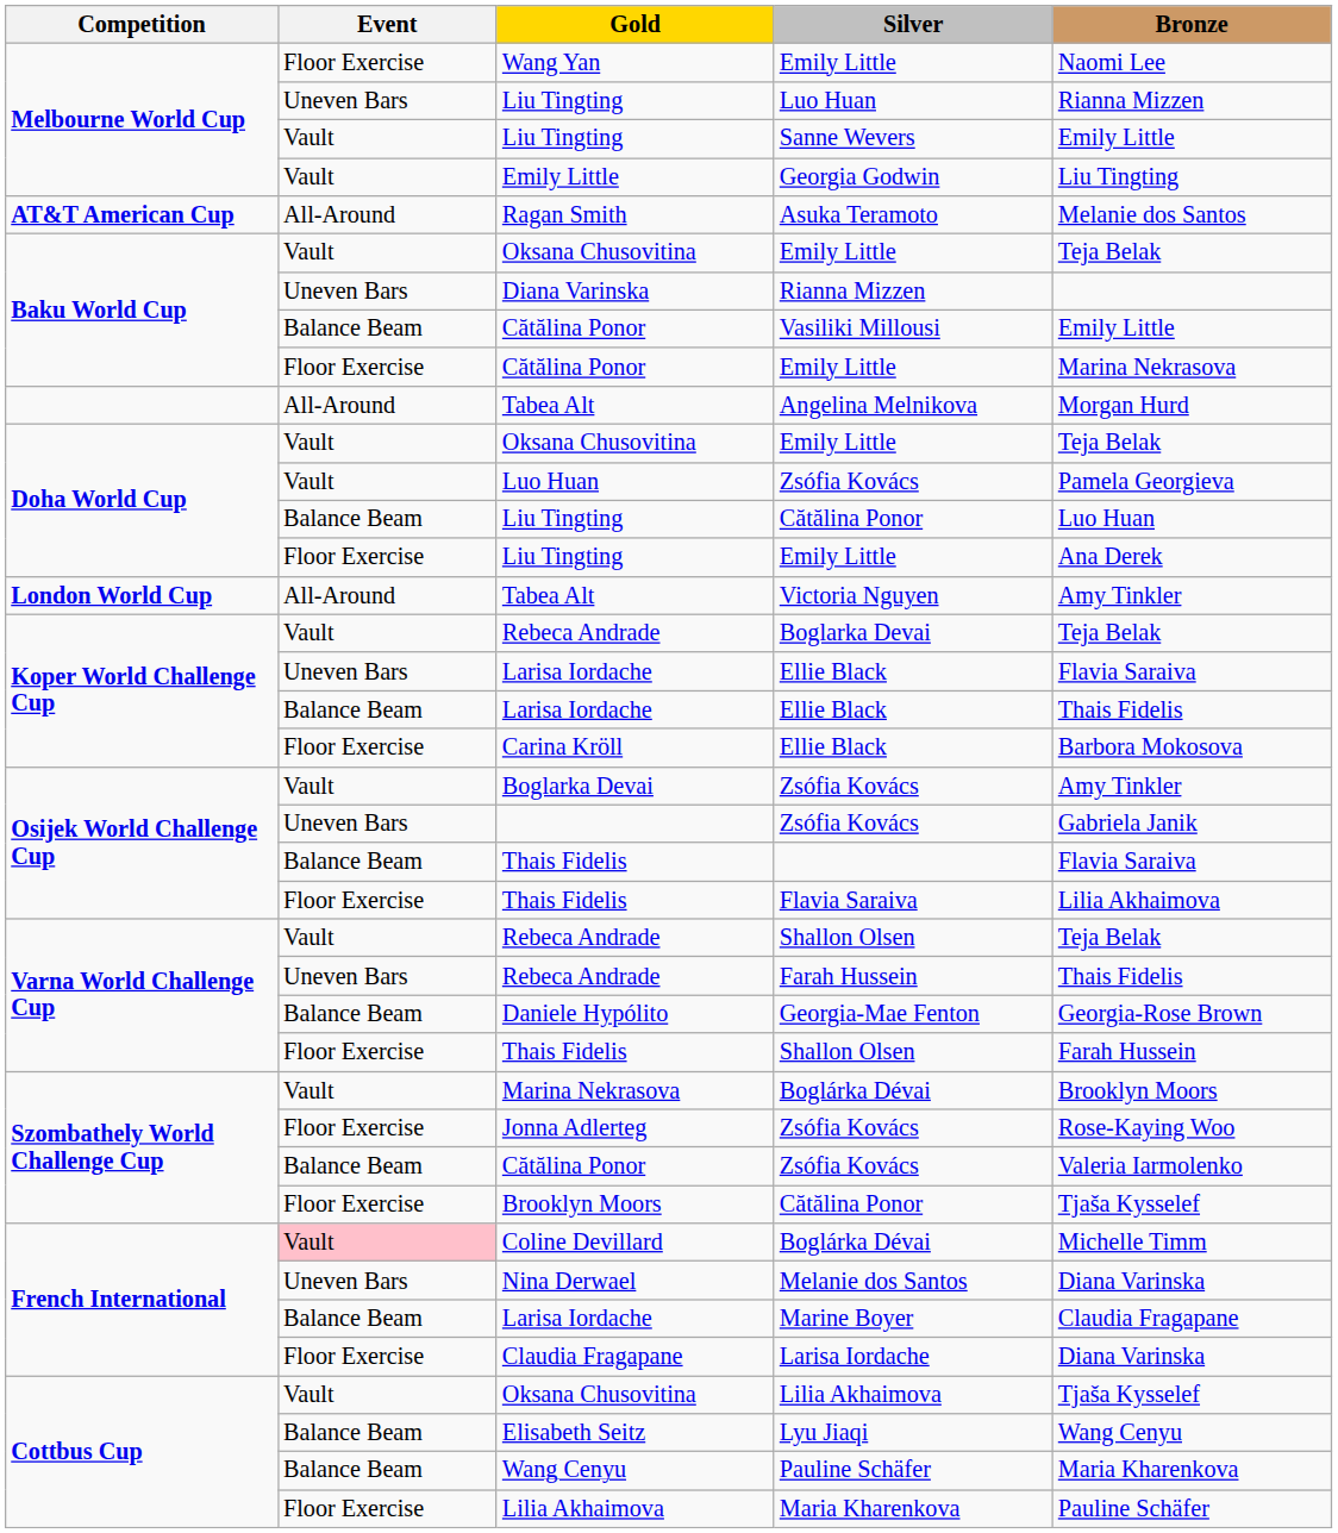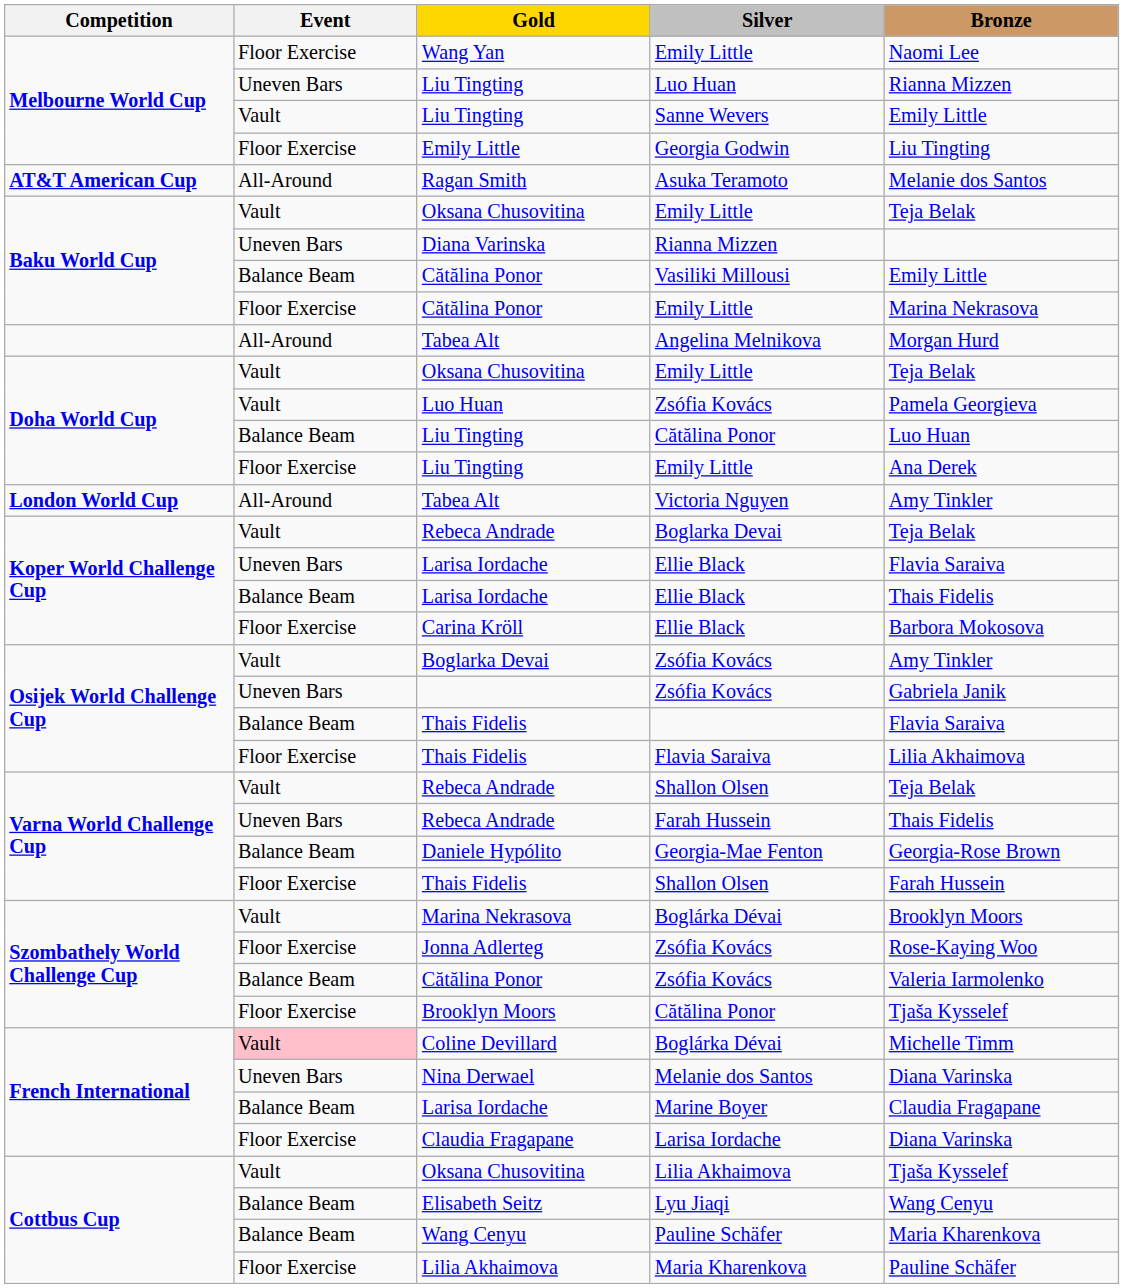 <table class="wikitable" style="width:70%;">
 <tr>
 <th style="text-align:center; width:5%;">Competition</th>
 <th style="text-align:center; width:5%;">Event</th>
 <td style="text-align:center; width:6%; background:gold;"><strong>Gold</strong></td>
 <td style="text-align:center; width:6%; background:silver;"><strong>Silver</strong></td>
 <td style="text-align:center; width:6%; background:#c96;"><strong>Bronze</strong></td>
 </tr>
 <tr>
 <td rowspan="4"><a href='#'><strong>Melbourne World Cup</strong></a></td>
 <td>Floor Exercise</td>
 <td> <a href='#'>Wang Yan</a></td>
 <td> <a href='#'>Emily Little</a></td>
 <td> <a href='#'>Naomi Lee</a></td>
 </tr>
 <tr>
 <td>Uneven Bars</td>
 <td> <a href='#'>Liu Tingting</a></td>
 <td> <a href='#'>Luo Huan</a></td>
 <td> <a href='#'>Rianna Mizzen</a></td>
 </tr>
 <tr>
 <td>Vault</td>
 <td> <a href='#'>Liu Tingting</a></td>
 <td> <a href='#'>Sanne Wevers</a></td>
 <td> <a href='#'>Emily Little</a></td>
 </tr>
 <tr>
-<td>Vault</td>
+<td> Floor Exercise </td>
 <td> <a href='#'>Emily Little</a></td>
 <td> <a href='#'>Georgia Godwin</a></td>
 <td> <a href='#'>Liu Tingting</a></td>
 </tr>
 <tr>
 <td><a href='#'><strong>AT&T American Cup</strong></a></td>
 <td>All-Around</td>
 <td> <a href='#'>Ragan Smith</a></td>
 <td> <a href='#'>Asuka Teramoto</a></td>
 <td> <a href='#'>Melanie dos Santos</a></td>
 </tr>
 <tr>
 <td rowspan="4"><a href='#'><strong>Baku World Cup</strong></a></td>
 <td>Vault</td>
 <td> <a href='#'>Oksana Chusovitina</a></td>
 <td> <a href='#'>Emily Little</a></td>
 <td> <a href='#'>Teja Belak</a></td>
 </tr>
 <tr>
 <td>Uneven Bars</td>
 <td> <a href='#'>Diana Varinska</a></td>
 <td> <a href='#'>Rianna Mizzen</a></td>
 <td></td>
 </tr>
 <tr>
 <td>Balance Beam</td>
 <td> <a href='#'>Cătălina Ponor</a></td>
 <td> <a href='#'>Vasiliki Millousi</a></td>
 <td> <a href='#'>Emily Little</a></td>
 </tr>
 <tr>
 <td>Floor Exercise</td>
 <td> <a href='#'>Cătălina Ponor</a></td>
 <td> <a href='#'>Emily Little</a></td>
 <td> <a href='#'>Marina Nekrasova</a></td>
 </tr>
 <tr>
 <td></td>
 <td>All-Around</td>
 <td> <a href='#'>Tabea Alt</a></td>
 <td> <a href='#'>Angelina Melnikova</a></td>
 <td> <a href='#'>Morgan Hurd</a></td>
 </tr>
 <tr>
 <td rowspan="4"><a href='#'><strong>Doha World Cup</strong></a></td>
 <td>Vault</td>
 <td> <a href='#'>Oksana Chusovitina</a></td>
 <td> <a href='#'>Emily Little</a></td>
 <td> <a href='#'>Teja Belak</a></td>
 </tr>
 <tr>
 <td>Vault</td>
 <td> <a href='#'>Luo Huan</a></td>
 <td> <a href='#'>Zsófia Kovács</a></td>
 <td> <a href='#'>Pamela Georgieva</a></td>
 </tr>
 <tr>
 <td>Balance Beam</td>
 <td> <a href='#'>Liu Tingting</a></td>
 <td> <a href='#'>Cătălina Ponor</a></td>
 <td> <a href='#'>Luo Huan</a></td>
 </tr>
 <tr>
 <td>Floor Exercise</td>
 <td> <a href='#'>Liu Tingting</a></td>
 <td> <a href='#'>Emily Little</a></td>
 <td> <a href='#'>Ana Derek</a></td>
 </tr>
 <tr>
 <td><a href='#'><strong>London World Cup</strong></a></td>
 <td>All-Around</td>
 <td> <a href='#'>Tabea Alt</a></td>
 <td> <a href='#'>Victoria Nguyen</a></td>
 <td> <a href='#'>Amy Tinkler</a></td>
 </tr>
 <tr>
 <td rowspan="4"><a href='#'><strong>Koper World Challenge Cup</strong></a></td>
 <td>Vault</td>
 <td> <a href='#'>Rebeca Andrade</a></td>
 <td> <a href='#'>Boglarka Devai</a></td>
 <td> <a href='#'>Teja Belak</a></td>
 </tr>
 <tr>
 <td>Uneven Bars</td>
 <td> <a href='#'>Larisa Iordache</a></td>
 <td> <a href='#'>Ellie Black</a></td>
 <td> <a href='#'>Flavia Saraiva</a></td>
 </tr>
 <tr>
 <td>Balance Beam</td>
 <td> <a href='#'>Larisa Iordache</a></td>
 <td> <a href='#'>Ellie Black</a></td>
 <td> <a href='#'>Thais Fidelis</a></td>
 </tr>
 <tr>
 <td>Floor Exercise</td>
 <td> <a href='#'>Carina Kröll</a></td>
 <td> <a href='#'>Ellie Black</a></td>
 <td> <a href='#'>Barbora Mokosova</a></td>
 </tr>
 <tr>
 <td rowspan="4"><a href='#'><strong>Osijek World Challenge Cup</strong></a></td>
 <td>Vault</td>
 <td> <a href='#'>Boglarka Devai</a></td>
 <td> <a href='#'>Zsófia Kovács</a></td>
 <td> <a href='#'>Amy Tinkler</a></td>
 </tr>
 <tr>
 <td>Uneven Bars</td>
 <td></td>
 <td> <a href='#'>Zsófia Kovács</a></td>
 <td> <a href='#'>Gabriela Janik</a></td>
 </tr>
 <tr>
 <td>Balance Beam</td>
 <td> <a href='#'>Thais Fidelis</a></td>
 <td></td>
 <td> <a href='#'>Flavia Saraiva</a></td>
 </tr>
 <tr>
 <td>Floor Exercise</td>
 <td> <a href='#'>Thais Fidelis</a></td>
 <td> <a href='#'>Flavia Saraiva</a></td>
 <td> <a href='#'>Lilia Akhaimova</a></td>
 </tr>
 <tr>
 <td rowspan="4"><a href='#'><strong>Varna World Challenge Cup</strong></a></td>
 <td>Vault</td>
 <td> <a href='#'>Rebeca Andrade</a></td>
 <td> <a href='#'>Shallon Olsen</a></td>
 <td> <a href='#'>Teja Belak</a></td>
 </tr>
 <tr>
 <td>Uneven Bars</td>
 <td> <a href='#'>Rebeca Andrade</a></td>
 <td> <a href='#'>Farah Hussein</a></td>
 <td> <a href='#'>Thais Fidelis</a></td>
 </tr>
 <tr>
 <td>Balance Beam</td>
 <td> <a href='#'>Daniele Hypólito</a></td>
 <td> <a href='#'>Georgia-Mae Fenton</a></td>
 <td> <a href='#'>Georgia-Rose Brown</a></td>
 </tr>
 <tr>
 <td>Floor Exercise</td>
 <td> <a href='#'>Thais Fidelis</a></td>
 <td> <a href='#'>Shallon Olsen</a></td>
 <td> <a href='#'>Farah Hussein</a></td>
 </tr>
 <tr>
 <td rowspan="4"><a href='#'><strong>Szombathely World Challenge Cup</strong></a></td>
 <td>Vault</td>
 <td> <a href='#'>Marina Nekrasova</a></td>
 <td> <a href='#'>Boglárka Dévai</a></td>
 <td> <a href='#'>Brooklyn Moors</a></td>
 </tr>
 <tr>
 <td>Floor Exercise</td>
 <td> <a href='#'>Jonna Adlerteg</a></td>
 <td> <a href='#'>Zsófia Kovács</a></td>
 <td> <a href='#'>Rose-Kaying Woo</a></td>
 </tr>
 <tr>
 <td>Balance Beam</td>
 <td> <a href='#'>Cătălina Ponor</a></td>
 <td> <a href='#'>Zsófia Kovács</a></td>
 <td> <a href='#'>Valeria Iarmolenko</a></td>
 </tr>
 <tr>
 <td>Floor Exercise</td>
 <td> <a href='#'>Brooklyn Moors</a></td>
 <td> <a href='#'>Cătălina Ponor</a></td>
 <td> <a href='#'>Tjaša Kysselef</a></td>
 </tr>
 <tr>
 <td rowspan="4"><a href='#'><strong>French International</strong></a></td>
 <td style="background: pink;">Vault</td>
 <td> <a href='#'>Coline Devillard</a></td>
 <td> <a href='#'>Boglárka Dévai</a></td>
 <td> <a href='#'>Michelle Timm</a></td>
 </tr>
 <tr>
 <td>Uneven Bars</td>
 <td> <a href='#'>Nina Derwael</a></td>
 <td> <a href='#'>Melanie dos Santos</a></td>
 <td> <a href='#'>Diana Varinska</a></td>
 </tr>
 <tr>
 <td>Balance Beam</td>
 <td> <a href='#'>Larisa Iordache</a></td>
 <td> <a href='#'>Marine Boyer</a></td>
 <td> <a href='#'>Claudia Fragapane</a></td>
 </tr>
 <tr>
 <td>Floor Exercise</td>
 <td> <a href='#'>Claudia Fragapane</a></td>
 <td> <a href='#'>Larisa Iordache</a></td>
 <td> <a href='#'>Diana Varinska</a></td>
 </tr>
 <tr>
 <td rowspan="4"><a href='#'><strong>Cottbus Cup</strong></a></td>
 <td>Vault</td>
 <td> <a href='#'>Oksana Chusovitina</a></td>
 <td> <a href='#'>Lilia Akhaimova</a></td>
 <td> <a href='#'>Tjaša Kysselef</a></td>
 </tr>
 <tr>
 <td>Balance Beam</td>
 <td> <a href='#'>Elisabeth Seitz</a></td>
 <td> <a href='#'>Lyu Jiaqi</a></td>
 <td> <a href='#'>Wang Cenyu</a></td>
 </tr>
 <tr>
 <td>Balance Beam</td>
 <td> <a href='#'>Wang Cenyu</a></td>
 <td> <a href='#'>Pauline Schäfer</a></td>
 <td> <a href='#'>Maria Kharenkova</a></td>
 </tr>
 <tr>
 <td>Floor Exercise</td>
 <td> <a href='#'>Lilia Akhaimova</a></td>
 <td> <a href='#'>Maria Kharenkova</a></td>
 <td> <a href='#'>Pauline Schäfer</a></td>
 </tr>
 </table>
